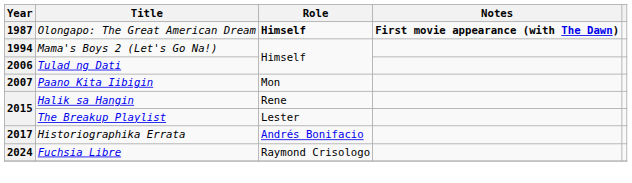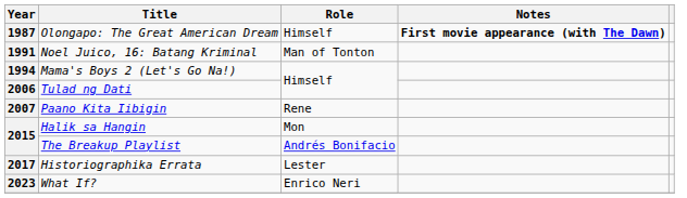 <table class="wikitable sortable plainrowheaders">
 <tr>
 <th scope="col">Year</th>
 <th scope="col">Title</th>
 <th scope="col">Role</th>
 <th scope="col">Notes</th>
 <th scope="col" class="unsortable"></th>
 </tr>
 <tr>
 <th scope=row>1987</th>
 <td><em>Olongapo: The Great American Dream</em></td>
-<td><strong>Himself</strong></td>
+<td>Himself</td>
 <td><strong>First movie appearance (with <a href='#'>The Dawn</a>)</strong></td>
+<td></td>
+</tr>
+<tr>
+<th scope=row>1991</th>
+<td><em>Noel Juico, 16: Batang Kriminal</em></td>
+<td>Man of Tonton</td>
+<td></td>
 <td></td>
 </tr>
 <tr>
 <th scope=row>1994</th>
 <td><em>Mama's Boys 2 (Let's Go Na!)</em></td>
 <td rowspan="2">Himself</td>
 <td></td>
 <td></td>
 </tr>
 <tr>
 <th scope=row>2006</th>
 <td><em><a href='#'>Tulad ng Dati</a></em></td>
 <td></td>
 <td></td>
 </tr>
 <tr>
 <th scope=row>2007</th>
 <td><em><a href='#'>Paano Kita Iibigin</a></em></td>
-<td>Mon</td>
+<td>Rene</td>
 <td></td>
 <td></td>
 </tr>
 <tr>
 <th scope=row rowspan="2">2015</th>
 <td><em><a href='#'>Halik sa Hangin</a></em></td>
-<td>Rene</td>
+<td>Mon</td>
 <td></td>
 <td></td>
 </tr>
 <tr>
 <td><em><a href='#'>The Breakup Playlist</a></em></td>
-<td>Lester</td>
+<td><a href='#'>Andrés Bonifacio</a></td>
 <td></td>
 <td></td>
 </tr>
 <tr>
 <th scope=row>2017</th>
 <td><em>Historiographika Errata</em></td>
-<td><a href='#'>Andrés Bonifacio</a></td>
+<td>Lester</td>
 <td></td>
 <td></td>
 </tr>
 <tr>
-<th scope=row>2024</th>
-<td><em><a href='#'>Fuchsia Libre</a></em></td>
-<td>Raymond Crisologo</td>
+<th scope=row>2023</th>
+<td><em>What If?</em></td>
+<td>Enrico Neri</td>
 <td></td>
 <td></td>
 </tr>
 <tr>
 </tr>
 </table>
